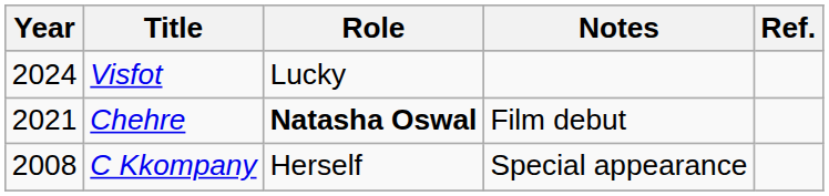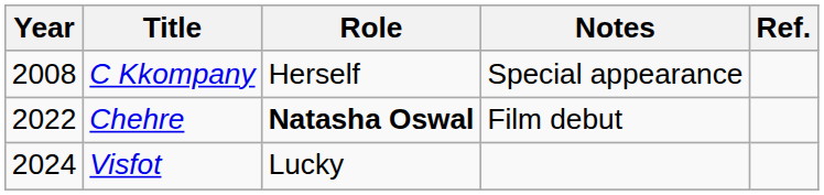 <table class="wikitable sortable">
 <tr>
 <th>Year</th>
 <th>Title</th>
 <th>Role</th>
 <th>Notes</th>
 <th>Ref.</th>
 </tr>
 <tr>
+<td>2008</td>
+<td><em><a href='#'>C Kkompany</a></em></td>
+<td>Herself</td>
+<td>Special appearance</td>
+<td></td>
+</tr>
+<tr>
+<td>2022</td>
+<td><em><a href='#'>Chehre</a></em></td>
+<td><strong>Natasha Oswal</strong></td>
+<td>Film debut</td>
+<td></td>
+</tr>
+<tr>
 <td>2024</td>
 <td><em><a href='#'>Visfot</a></em></td>
 <td>Lucky</td>
 <td></td>
 <td></td>
 </tr>
-<tr>
-<td>2021</td>
-<td><em><a href='#'>Chehre</a></em></td>
-<td><strong>Natasha Oswal</strong></td>
-<td>Film debut</td>
-<td></td>
-</tr>
-<tr>
-<td>2008</td>
-<td><em><a href='#'>C Kkompany</a></em></td>
-<td>Herself</td>
-<td>Special appearance</td>
-<td></td>
-</tr>
 </table>
